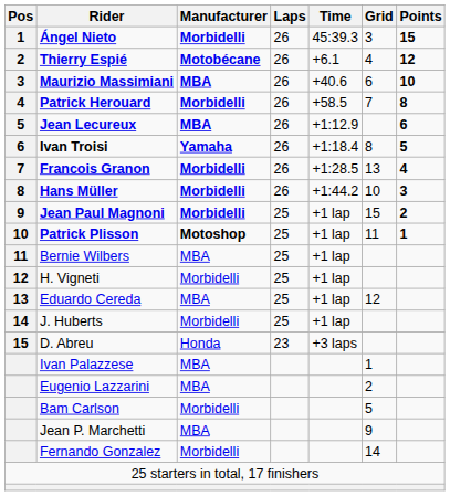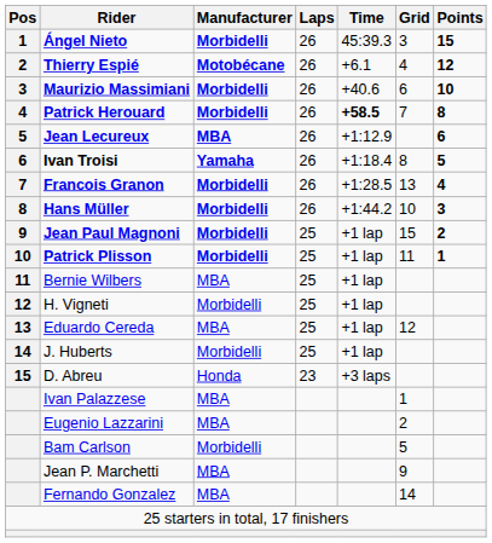 <table class="wikitable" style="font-size: 95%;">
 <tr>
 <th>Pos</th>
 <th>Rider</th>
 <th>Manufacturer</th>
 <th>Laps</th>
 <th>Time</th>
 <th>Grid</th>
 <th>Points</th>
 </tr>
 <tr>
 <th>1</th>
 <td> <strong><a href='#'>Ángel Nieto</a></strong></td>
 <td><strong><a href='#'>Morbidelli</a></strong></td>
 <td>26</td>
 <td>45:39.3</td>
 <td>3</td>
 <td><strong>15</strong></td>
 </tr>
 <tr>
 <th>2</th>
 <td> <strong><a href='#'>Thierry Espié</a></strong></td>
 <td><strong><a href='#'>Motobécane</a></strong></td>
 <td>26</td>
 <td>+6.1</td>
 <td>4</td>
 <td><strong>12</strong></td>
 </tr>
 <tr>
 <th>3</th>
 <td> <strong><a href='#'>Maurizio Massimiani</a></strong></td>
-<td><strong><a href='#'>MBA</a></strong></td>
+<td><strong><a href='#'>Morbidelli</a></strong></td>
 <td>26</td>
 <td>+40.6</td>
 <td>6</td>
 <td><strong>10</strong></td>
 </tr>
 <tr>
 <th>4</th>
 <td> <strong><a href='#'>Patrick Herouard</a></strong></td>
 <td><strong><a href='#'>Morbidelli</a></strong></td>
 <td>26</td>
-<td>+58.5</td>
+<td><strong>+58.5</strong></td>
 <td>7</td>
 <td><strong>8</strong></td>
 </tr>
 <tr>
 <th>5</th>
 <td> <strong><a href='#'>Jean Lecureux</a></strong></td>
 <td><strong><a href='#'>MBA</a></strong></td>
 <td>26</td>
 <td>+1:12.9</td>
 <td></td>
 <td><strong>6</strong></td>
 </tr>
 <tr>
 <th>6</th>
 <td> <strong>Ivan Troisi</strong></td>
 <td><strong><a href='#'>Yamaha</a></strong></td>
 <td>26</td>
 <td>+1:18.4</td>
 <td>8</td>
 <td><strong>5</strong></td>
 </tr>
 <tr>
 <th>7</th>
 <td> <strong><a href='#'>Francois Granon</a></strong></td>
 <td><strong><a href='#'>Morbidelli</a></strong></td>
 <td>26</td>
 <td>+1:28.5</td>
 <td>13</td>
 <td><strong>4</strong></td>
 </tr>
 <tr>
 <th>8</th>
 <td> <strong><a href='#'>Hans Müller</a></strong></td>
 <td><strong><a href='#'>Morbidelli</a></strong></td>
 <td>26</td>
 <td>+1:44.2</td>
 <td>10</td>
 <td><strong>3</strong></td>
 </tr>
 <tr>
 <th>9</th>
 <td> <strong><a href='#'>Jean Paul Magnoni</a></strong></td>
 <td><strong><a href='#'>Morbidelli</a></strong></td>
 <td>25</td>
 <td>+1 lap</td>
 <td>15</td>
 <td><strong>2</strong></td>
 </tr>
 <tr>
 <th>10</th>
 <td> <strong><a href='#'>Patrick Plisson</a></strong></td>
-<td><strong>Motoshop</strong></td>
+<td><strong><a href='#'>Morbidelli</a></strong></td>
 <td>25</td>
 <td>+1 lap</td>
 <td>11</td>
 <td><strong>1</strong></td>
 </tr>
 <tr>
 <th>11</th>
 <td> <a href='#'>Bernie Wilbers</a></td>
 <td><a href='#'>MBA</a></td>
 <td>25</td>
 <td>+1 lap</td>
 <td></td>
 <td></td>
 </tr>
 <tr>
 <th>12</th>
 <td> H. Vigneti</td>
 <td><a href='#'>Morbidelli</a></td>
 <td>25</td>
 <td>+1 lap</td>
 <td></td>
 <td></td>
 </tr>
 <tr>
 <th>13</th>
 <td> <a href='#'>Eduardo Cereda</a></td>
 <td><a href='#'>MBA</a></td>
 <td>25</td>
 <td>+1 lap</td>
 <td>12</td>
 <td></td>
 </tr>
 <tr>
 <th>14</th>
 <td> J. Huberts</td>
 <td><a href='#'>Morbidelli</a></td>
 <td>25</td>
 <td>+1 lap</td>
 <td></td>
 <td></td>
 </tr>
 <tr>
 <th>15</th>
 <td> D. Abreu</td>
 <td><a href='#'>Honda</a></td>
 <td>23</td>
 <td>+3 laps</td>
 <td></td>
 <td></td>
 </tr>
 <tr>
 <th></th>
 <td> <a href='#'>Ivan Palazzese</a></td>
 <td><a href='#'>MBA</a></td>
 <td></td>
 <td></td>
 <td>1</td>
 <td></td>
 </tr>
 <tr>
 <th></th>
 <td> <a href='#'>Eugenio Lazzarini</a></td>
 <td><a href='#'>MBA</a></td>
 <td></td>
 <td></td>
 <td>2</td>
 <td></td>
 </tr>
 <tr>
 <th></th>
 <td> <a href='#'>Bam Carlson</a></td>
 <td><a href='#'>Morbidelli</a></td>
 <td></td>
 <td></td>
 <td>5</td>
 <td></td>
 </tr>
 <tr>
 <th></th>
 <td> Jean P. Marchetti</td>
 <td><a href='#'>MBA</a></td>
 <td></td>
 <td></td>
 <td>9</td>
 <td></td>
 </tr>
 <tr>
 <th></th>
 <td> <a href='#'>Fernando Gonzalez</a></td>
-<td><a href='#'>Morbidelli</a></td>
+<td><a href='#'>MBA</a></td>
 <td></td>
 <td></td>
 <td>14</td>
 <td></td>
 </tr>
 <tr>
 <td colspan=7 align=center>25 starters in total, 17 finishers</td>
 </tr>
 <tr>
 <th colspan=7></th>
 </tr>
 </table>
